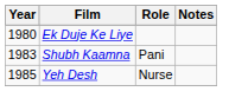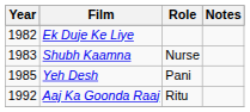 <table class="wikitable sortable">
 <tr style="background:#000;">
 <th>Year</th>
 <th>Film</th>
 <th>Role</th>
 <th>Notes</th>
 </tr>
 <tr>
-<td>1980</td>
+<td>1982</td>
 <td><em><a href='#'>Ek Duje Ke Liye</a></em></td>
 <td></td>
 <td></td>
 </tr>
 <tr>
 <td>1983</td>
 <td><em><a href='#'>Shubh Kaamna</a></em></td>
-<td>Pani</td>
+<td>Nurse</td>
 <td></td>
 </tr>
 <tr>
 <td>1985</td>
 <td><em><a href='#'>Yeh Desh</a></em></td>
-<td>Nurse</td>
+<td>Pani</td>
+<td></td>
+</tr>
+<tr>
+<td>1992</td>
+<td><em><a href='#'>Aaj Ka Goonda Raaj</a></em></td>
+<td>Ritu</td>
 <td></td>
 </tr>
 <tr>
 </tr>
 </table>
